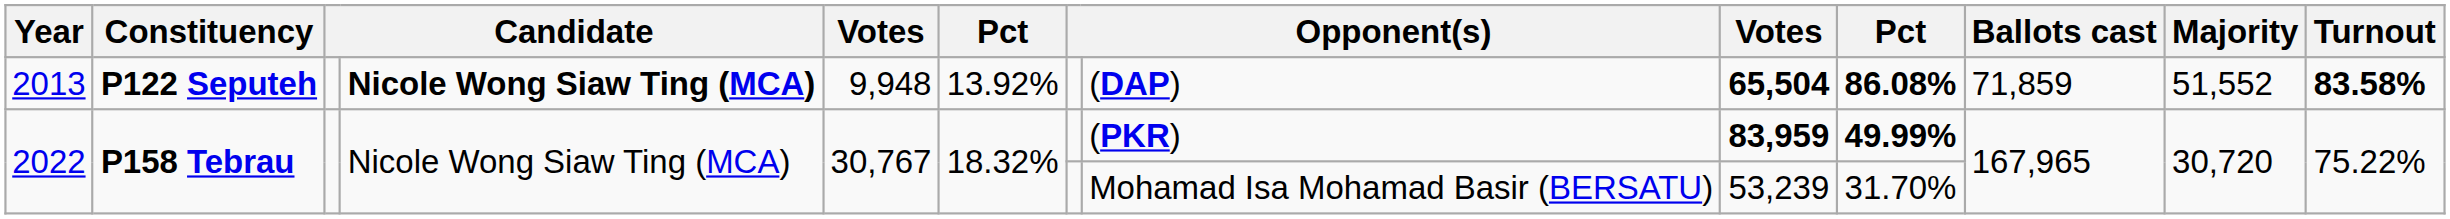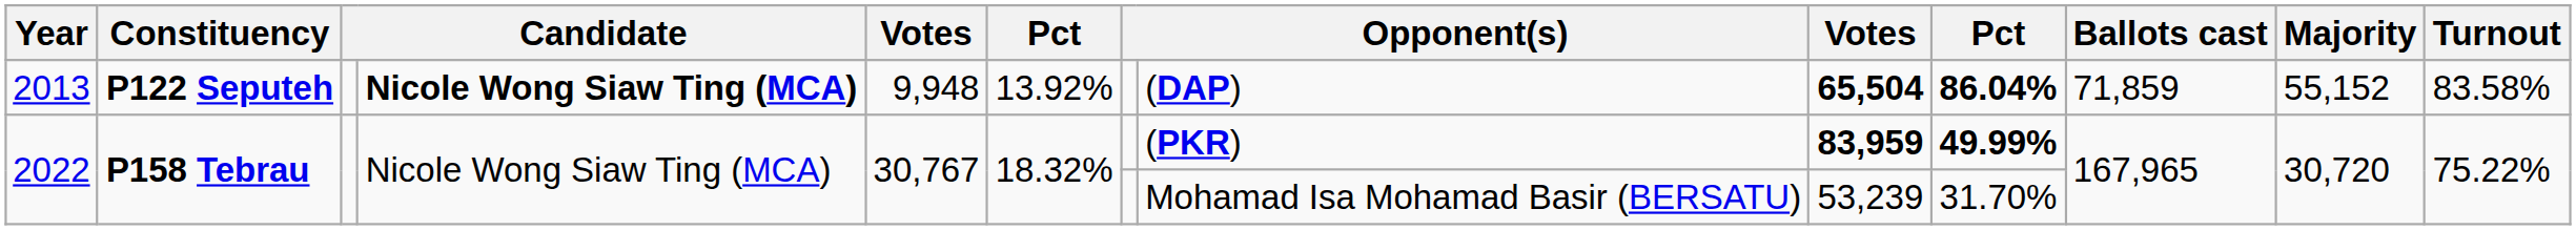 <table class="wikitable" style="margin:0.5em ; font-size:95%">
 <tr>
 <th>Year</th>
 <th>Constituency</th>
 <th colspan=2>Candidate</th>
 <th>Votes</th>
 <th>Pct</th>
 <th colspan=2>Opponent(s)</th>
 <th>Votes</th>
 <th>Pct</th>
 <th>Ballots cast</th>
 <th>Majority</th>
 <th>Turnout</th>
 </tr>
 <tr>
 <td><a href='#'>2013</a></td>
 <td><strong>P122 <a href='#'>Seputeh</a></strong></td>
 <td></td>
 <td><strong>Nicole Wong Siaw Ting (<a href='#'>MCA</a>)</strong></td>
 <td align=right>9,948</td>
 <td>13.92%</td>
 <td></td>
 <td> (<a href='#'><strong>DAP</strong></a>)</td>
 <td align=right><strong>65,504</strong></td>
-<td><strong>86.08%</strong></td>
+<td><strong>86.04%</strong></td>
 <td>71,859</td>
-<td>51,552</td>
-<td><strong>83.58%</strong></td>
+<td>55,152</td>
+<td>83.58%</td>
 </tr>
 <tr>
 <td rowspan=2><a href='#'>2022</a></td>
 <td rowspan=2><strong>P158 <a href='#'>Tebrau</a></strong></td>
 <td rowspan=2 ></td>
 <td rowspan=2>Nicole Wong Siaw Ting (<a href='#'>MCA</a>)</td>
 <td rowspan=2 align="right">30,767</td>
 <td rowspan=2>18.32%</td>
 <td></td>
 <td> (<a href='#'><strong>PKR</strong></a>)</td>
 <td align="right"><strong>83,959</strong></td>
 <td><strong>49.99%</strong></td>
 <td rowspan=2>167,965</td>
 <td rowspan=2>30,720</td>
 <td rowspan=2>75.22%</td>
 </tr>
 <tr>
 <td bgcolor=></td>
 <td>Mohamad Isa Mohamad Basir (<a href='#'>BERSATU</a>)</td>
 <td align="right">53,239</td>
 <td>31.70%</td>
 </tr>
 </table>
